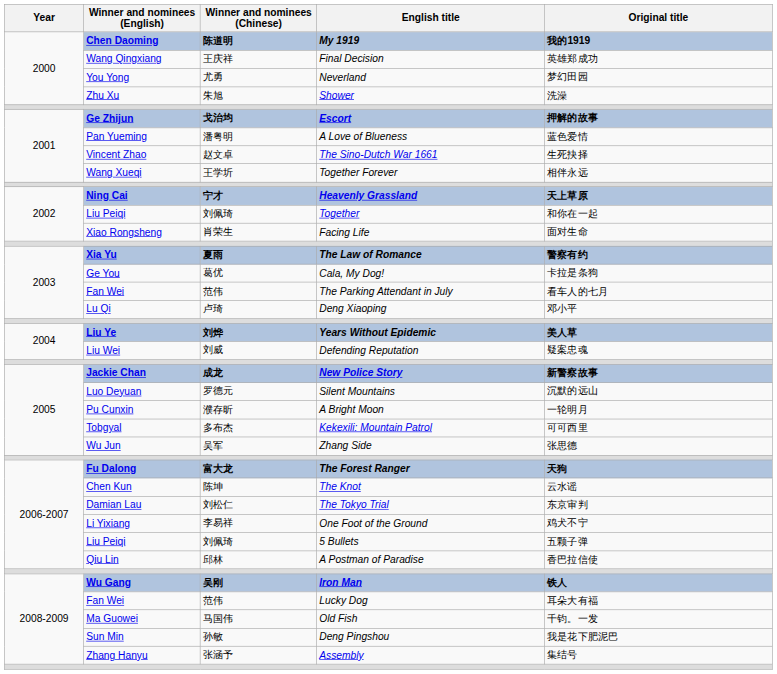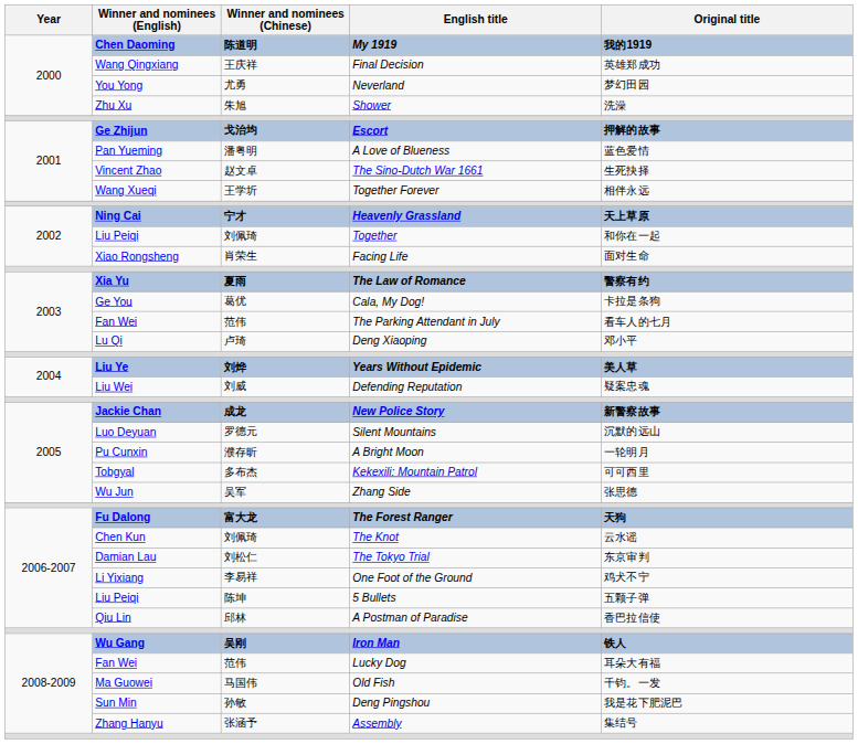 <table class="wikitable" width="95%" cellpadding="5">
 <tr>
 <th width="100"><strong>Year</strong></th>
 <th width="150"><strong>Winner and nominees<br>(English)</strong></th>
 <th width="150"><strong>Winner and nominees<br>(Chinese)</strong></th>
 <th width="300"><strong>English title</strong></th>
 <th width="300"><strong>Original title</strong></th>
 </tr>
 <tr>
 <td rowspan="4" style="text-align:center;">2000</td>
 <td style="background:#B0C4DE;"><strong><a href='#'>Chen Daoming</a></strong></td>
 <td style="background:#B0C4DE;"><strong>陈道明</strong></td>
 <td style="background:#B0C4DE;"><strong><em>My 1919</em></strong></td>
 <td style="background:#B0C4DE;"><strong>我的1919</strong></td>
 </tr>
 <tr>
 <td><a href='#'>Wang Qingxiang</a></td>
 <td>王庆祥</td>
 <td><em>Final Decision</em></td>
 <td>英雄郑成功</td>
 </tr>
 <tr>
 <td><a href='#'>You Yong</a></td>
 <td>尤勇</td>
 <td><em>Neverland</em></td>
 <td>梦幻田园</td>
 </tr>
 <tr>
 <td><a href='#'>Zhu Xu</a></td>
 <td>朱旭</td>
 <td><em><a href='#'>Shower</a></em></td>
 <td>洗澡</td>
 </tr>
 <tr bgcolor=#DDDDDD>
 <td colspan=5></td>
 </tr>
 <tr>
 <td rowspan="4" style="text-align:center;">2001</td>
 <td style="background:#B0C4DE;"><strong><a href='#'>Ge Zhijun</a></strong></td>
 <td style="background:#B0C4DE;"><strong>戈治均</strong></td>
 <td style="background:#B0C4DE;"><strong><em><a href='#'>Escort</a></em></strong></td>
 <td style="background:#B0C4DE;"><strong>押解的故事</strong></td>
 </tr>
 <tr>
 <td><a href='#'>Pan Yueming</a></td>
 <td>潘粤明</td>
 <td><em>A Love of Blueness</em></td>
 <td>蓝色爱情</td>
 </tr>
 <tr>
 <td><a href='#'>Vincent Zhao</a></td>
 <td>赵文卓</td>
 <td><em><a href='#'>The Sino-Dutch War 1661</a></em></td>
 <td>生死抉择</td>
 </tr>
 <tr>
 <td><a href='#'>Wang Xueqi</a></td>
 <td>王学圻</td>
 <td><em>Together Forever</em></td>
 <td>相伴永远</td>
 </tr>
 <tr bgcolor=#DDDDDD>
 <td colspan=5></td>
 </tr>
 <tr>
 <td rowspan="3" style="text-align:center;">2002</td>
 <td style="background:#B0C4DE;"><strong><a href='#'>Ning Cai</a></strong></td>
 <td style="background:#B0C4DE;"><strong>宁才</strong></td>
 <td style="background:#B0C4DE;"><strong><em><a href='#'>Heavenly Grassland</a></em></strong></td>
 <td style="background:#B0C4DE;"><strong>天上草原</strong></td>
 </tr>
 <tr>
 <td><a href='#'>Liu Peiqi</a></td>
 <td>刘佩琦</td>
 <td><em><a href='#'>Together</a></em></td>
 <td>和你在一起</td>
 </tr>
 <tr>
 <td><a href='#'>Xiao Rongsheng</a></td>
 <td>肖荣生</td>
 <td><em>Facing Life</em></td>
 <td>面对生命</td>
 </tr>
 <tr bgcolor=#DDDDDD>
 <td colspan=5></td>
 </tr>
 <tr>
 <td rowspan="4" style="text-align:center;">2003</td>
 <td style="background:#B0C4DE;"><strong><a href='#'>Xia Yu</a></strong></td>
 <td style="background:#B0C4DE;"><strong>夏雨</strong></td>
 <td style="background:#B0C4DE;"><strong><em>The Law of Romance</em></strong></td>
 <td style="background:#B0C4DE;"><strong>警察有约</strong></td>
 </tr>
 <tr>
 <td><a href='#'>Ge You</a></td>
 <td>葛优</td>
 <td><em>Cala, My Dog!</em></td>
 <td>卡拉是条狗</td>
 </tr>
 <tr>
 <td><a href='#'>Fan Wei</a></td>
 <td>范伟</td>
 <td><em>The Parking Attendant in July</em></td>
 <td>看车人的七月</td>
 </tr>
 <tr>
 <td><a href='#'>Lu Qi</a></td>
 <td>卢琦</td>
 <td><em>Deng Xiaoping</em></td>
 <td>邓小平</td>
 </tr>
 <tr bgcolor=#DDDDDD>
 <td colspan=5></td>
 </tr>
 <tr>
 <td rowspan="2" style="text-align:center;">2004</td>
 <td style="background:#B0C4DE;"><strong><a href='#'>Liu Ye</a></strong></td>
 <td style="background:#B0C4DE;"><strong>刘烨</strong></td>
 <td style="background:#B0C4DE;"><strong><em>Years Without Epidemic</em></strong></td>
 <td style="background:#B0C4DE;"><strong>美人草</strong></td>
 </tr>
 <tr>
 <td><a href='#'>Liu Wei</a></td>
 <td>刘威</td>
 <td><em>Defending Reputation</em></td>
 <td>疑案忠魂</td>
 </tr>
 <tr bgcolor=#DDDDDD>
 <td colspan=5></td>
 </tr>
 <tr>
 <td rowspan="5" style="text-align:center;">2005</td>
 <td style="background:#B0C4DE;"><strong><a href='#'>Jackie Chan</a></strong></td>
 <td style="background:#B0C4DE;"><strong>成龙</strong></td>
 <td style="background:#B0C4DE;"><strong><em><a href='#'>New Police Story</a></em></strong></td>
 <td style="background:#B0C4DE;"><strong>新警察故事</strong></td>
 </tr>
 <tr>
 <td><a href='#'>Luo Deyuan</a></td>
 <td>罗德元</td>
 <td><em>Silent Mountains</em></td>
 <td>沉默的远山</td>
 </tr>
 <tr>
 <td><a href='#'>Pu Cunxin</a></td>
 <td>濮存昕</td>
 <td><em>A Bright Moon</em></td>
 <td>一轮明月</td>
 </tr>
 <tr>
 <td><a href='#'>Tobgyal</a></td>
 <td>多布杰</td>
 <td><em><a href='#'>Kekexili: Mountain Patrol</a></em></td>
 <td>可可西里</td>
 </tr>
 <tr>
 <td><a href='#'>Wu Jun</a></td>
 <td>吴军</td>
 <td><em>Zhang Side</em></td>
 <td>张思德</td>
 </tr>
 <tr bgcolor=#DDDDDD>
 <td colspan=5></td>
 </tr>
 <tr>
 <td rowspan="6" style="text-align:center;">2006-2007</td>
 <td style="background:#B0C4DE;"><strong><a href='#'>Fu Dalong</a></strong></td>
 <td style="background:#B0C4DE;"><strong>富大龙</strong></td>
 <td style="background:#B0C4DE;"><strong><em>The Forest Ranger</em></strong></td>
 <td style="background:#B0C4DE;"><strong>天狗</strong></td>
 </tr>
 <tr>
 <td><a href='#'>Chen Kun</a></td>
-<td>陈坤</td>
+<td>刘佩琦</td>
 <td><em><a href='#'>The Knot</a></em></td>
 <td>云水谣</td>
 </tr>
 <tr>
 <td><a href='#'>Damian Lau</a></td>
 <td>刘松仁</td>
 <td><em><a href='#'>The Tokyo Trial</a></em></td>
 <td>东京审判</td>
 </tr>
 <tr>
 <td><a href='#'>Li Yixiang</a></td>
 <td>李易祥</td>
 <td><em>One Foot of the Ground</em></td>
 <td>鸡犬不宁</td>
 </tr>
 <tr>
 <td><a href='#'>Liu Peiqi</a></td>
-<td>刘佩琦</td>
+<td>陈坤</td>
 <td><em>5 Bullets</em></td>
 <td>五颗子弹</td>
 </tr>
 <tr>
 <td><a href='#'>Qiu Lin</a></td>
 <td>邱林</td>
 <td><em>A Postman of Paradise</em></td>
 <td>香巴拉信使</td>
 </tr>
 <tr bgcolor=#DDDDDD>
 <td colspan=5></td>
 </tr>
 <tr>
 <td rowspan="5" style="text-align:center;">2008-2009</td>
 <td style="background:#B0C4DE;"><strong><a href='#'>Wu Gang</a></strong></td>
 <td style="background:#B0C4DE;"><strong>吴刚</strong></td>
 <td style="background:#B0C4DE;"><strong><em><a href='#'>Iron Man</a></em></strong></td>
 <td style="background:#B0C4DE;"><strong>铁人</strong></td>
 </tr>
 <tr>
 <td><a href='#'>Fan Wei</a></td>
 <td>范伟</td>
 <td><em>Lucky Dog</em></td>
 <td>耳朵大有福</td>
 </tr>
 <tr>
 <td><a href='#'>Ma Guowei</a></td>
 <td>马国伟</td>
 <td><em>Old Fish</em></td>
 <td>千钧。一发</td>
 </tr>
 <tr>
 <td><a href='#'>Sun Min</a></td>
 <td>孙敏</td>
 <td><em>Deng Pingshou</em></td>
 <td>我是花下肥泥巴</td>
 </tr>
 <tr>
 <td><a href='#'>Zhang Hanyu</a></td>
 <td>张涵予</td>
 <td><em><a href='#'>Assembly</a></em></td>
 <td>集结号</td>
 </tr>
 <tr bgcolor=#DDDDDD>
 <td colspan=5></td>
 </tr>
 </table>
